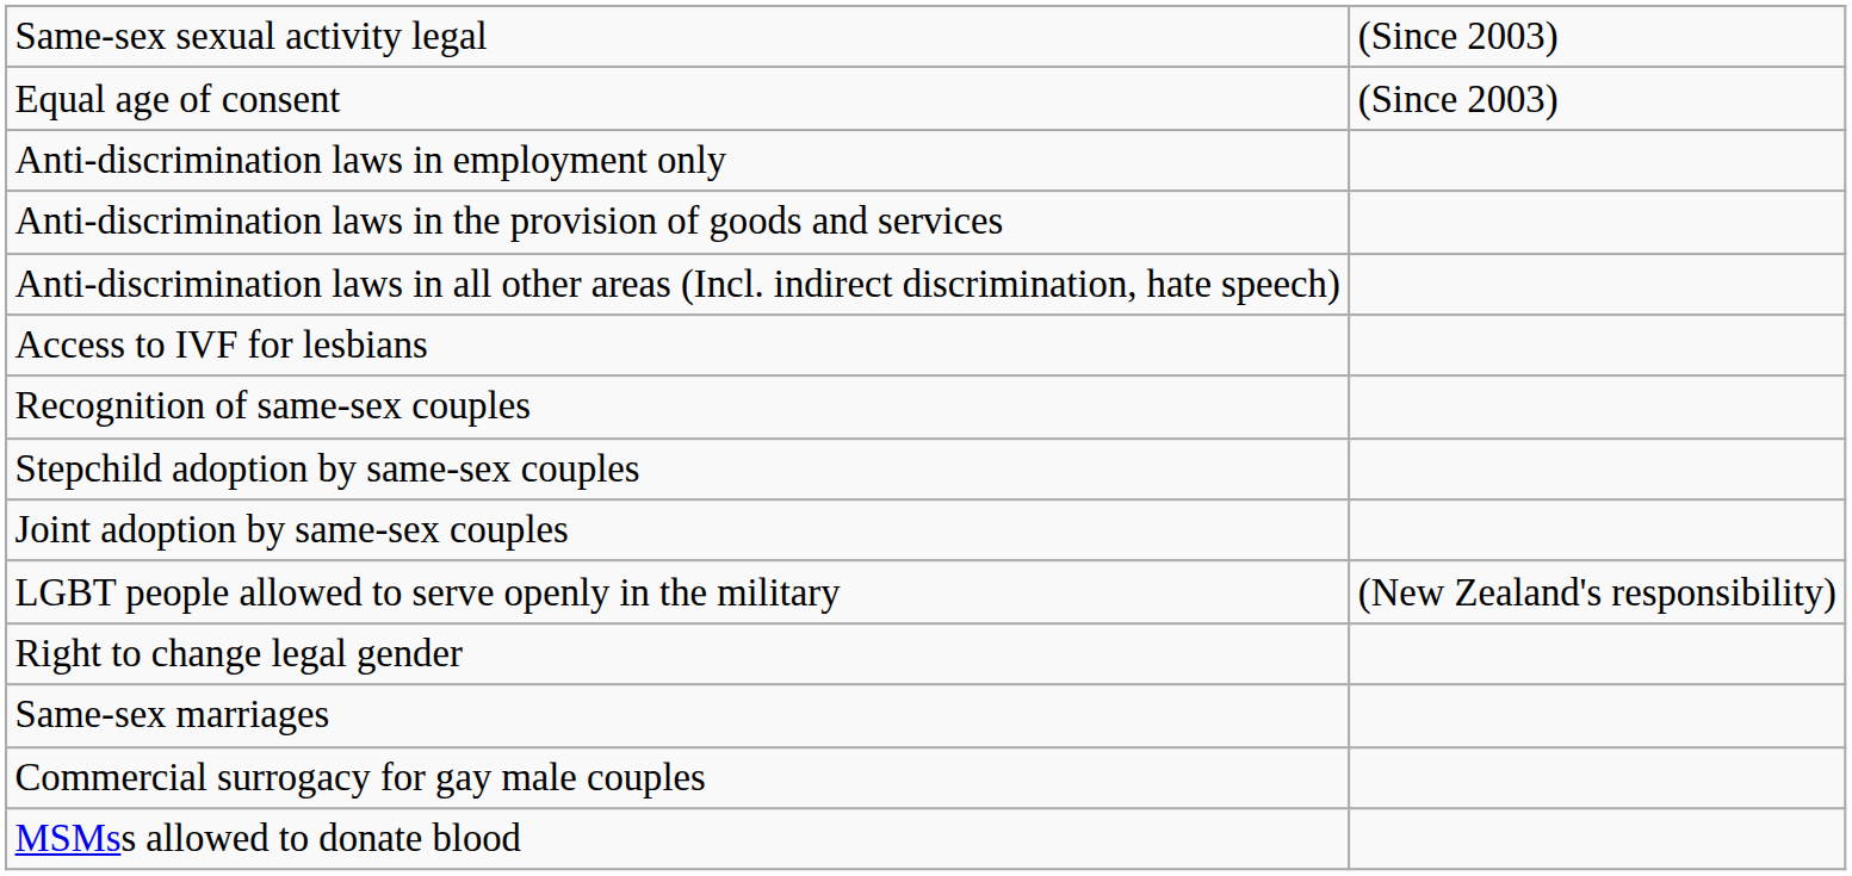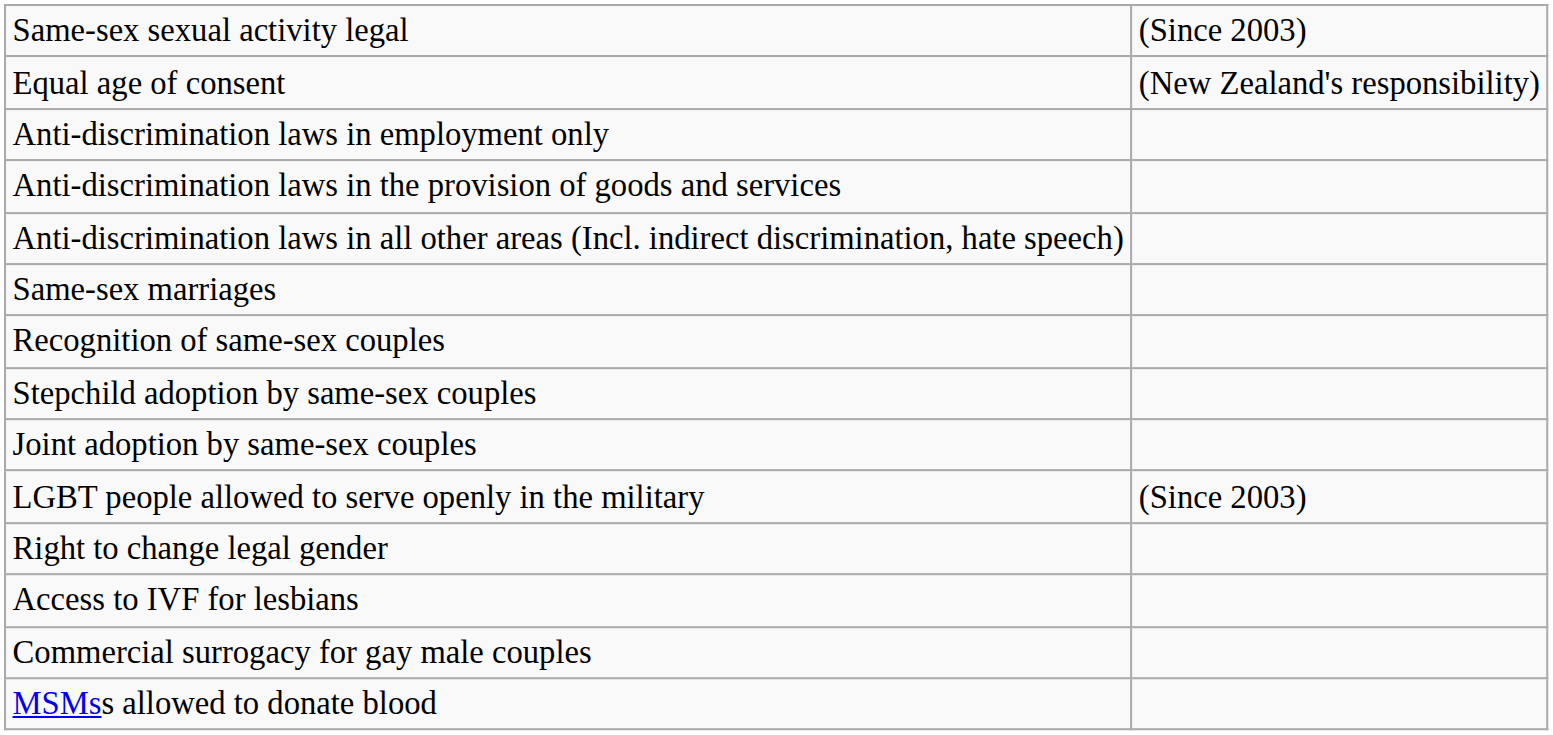 <table class="wikitable">
 <tr>
 <td>Same-sex sexual activity legal</td>
 <td> (Since 2003)</td>
 </tr>
 <tr>
 <td>Equal age of consent</td>
-<td> (Since 2003)</td>
+<td> (New Zealand's responsibility)</td>
 </tr>
 <tr>
 <td>Anti-discrimination laws in employment only</td>
 <td></td>
 </tr>
 <tr>
 <td>Anti-discrimination laws in the provision of goods and services</td>
 <td></td>
 </tr>
 <tr>
 <td>Anti-discrimination laws in all other areas (Incl. indirect discrimination, hate speech)</td>
 <td></td>
 </tr>
 <tr>
-<td>Access to IVF for lesbians</td>
+<td>Same-sex marriages</td>
 <td></td>
 </tr>
 <tr>
 <td>Recognition of same-sex couples</td>
 <td></td>
 </tr>
 <tr>
 <td>Stepchild adoption by same-sex couples</td>
 <td></td>
 </tr>
 <tr>
 <td>Joint adoption by same-sex couples</td>
 <td></td>
 </tr>
 <tr>
 <td>LGBT people allowed to serve openly in the military</td>
-<td> (New Zealand's responsibility)</td>
+<td> (Since 2003)</td>
 </tr>
 <tr>
 <td>Right to change legal gender</td>
 <td></td>
 </tr>
 <tr>
-<td>Same-sex marriages</td>
+<td>Access to IVF for lesbians</td>
 <td></td>
 </tr>
 <tr>
 <td>Commercial surrogacy for gay male couples</td>
 <td></td>
 </tr>
 <tr>
 <td><a href='#'>MSMs</a>s allowed to donate blood</td>
 <td></td>
 </tr>
 </table>
